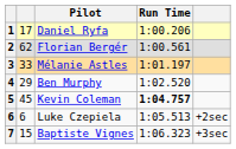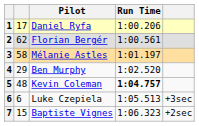 <table class="wikitable" style="font-size: 95%;">
 <tr>
 <th></th>
 <th></th>
 <th>Pilot</th>
 <th>Run Time</th>
 <th></th>
 </tr>
 <tr>
 <th>1</th>
 <td style="background:#ffffbf;">17</td>
 <td style="background:#ffffbf;"> <a href='#'>Daniel Ryfa</a></td>
 <td style="background:#ffffbf;">1:00.206</td>
 <td style="background:#ffffbf;"></td>
 </tr>
 <tr>
 <th>2</th>
 <td style="background:#dfdfdf;">62</td>
 <td style="background:#dfdfdf;"> <a href='#'>Florian Bergér</a></td>
 <td style="background:#dfdfdf;">1:00.561</td>
 <td style="background:#dfdfdf;"></td>
 </tr>
 <tr>
 <th>3</th>
-<td style="background:#ffdf9f;">33</td>
+<td style="background:#ffdf9f;">58</td>
 <td style="background:#ffdf9f;"> <a href='#'>Mélanie Astles</a></td>
 <td style="background:#ffdf9f;">1:01.197</td>
 <td style="background:#ffdf9f;"></td>
 </tr>
 <tr>
 <th>4</th>
 <td>29</td>
 <td> <a href='#'>Ben Murphy</a></td>
 <td>1:02.520</td>
 <td></td>
 </tr>
 <tr>
 <th>5</th>
-<td>45</td>
+<td>48</td>
 <td> <a href='#'>Kevin Coleman</a></td>
 <td><strong>1:04.757</strong></td>
 <td></td>
 </tr>
 <tr>
 <th>6</th>
 <td>6</td>
 <td> Luke Czepiela</td>
 <td>1:05.513</td>
-<td>+2sec</td>
+<td>+3sec</td>
 </tr>
 <tr>
 <th>7</th>
 <td>15</td>
 <td> <a href='#'>Baptiste Vignes</a></td>
 <td>1:06.323</td>
-<td>+3sec</td>
+<td>+2sec</td>
 </tr>
 </table>
